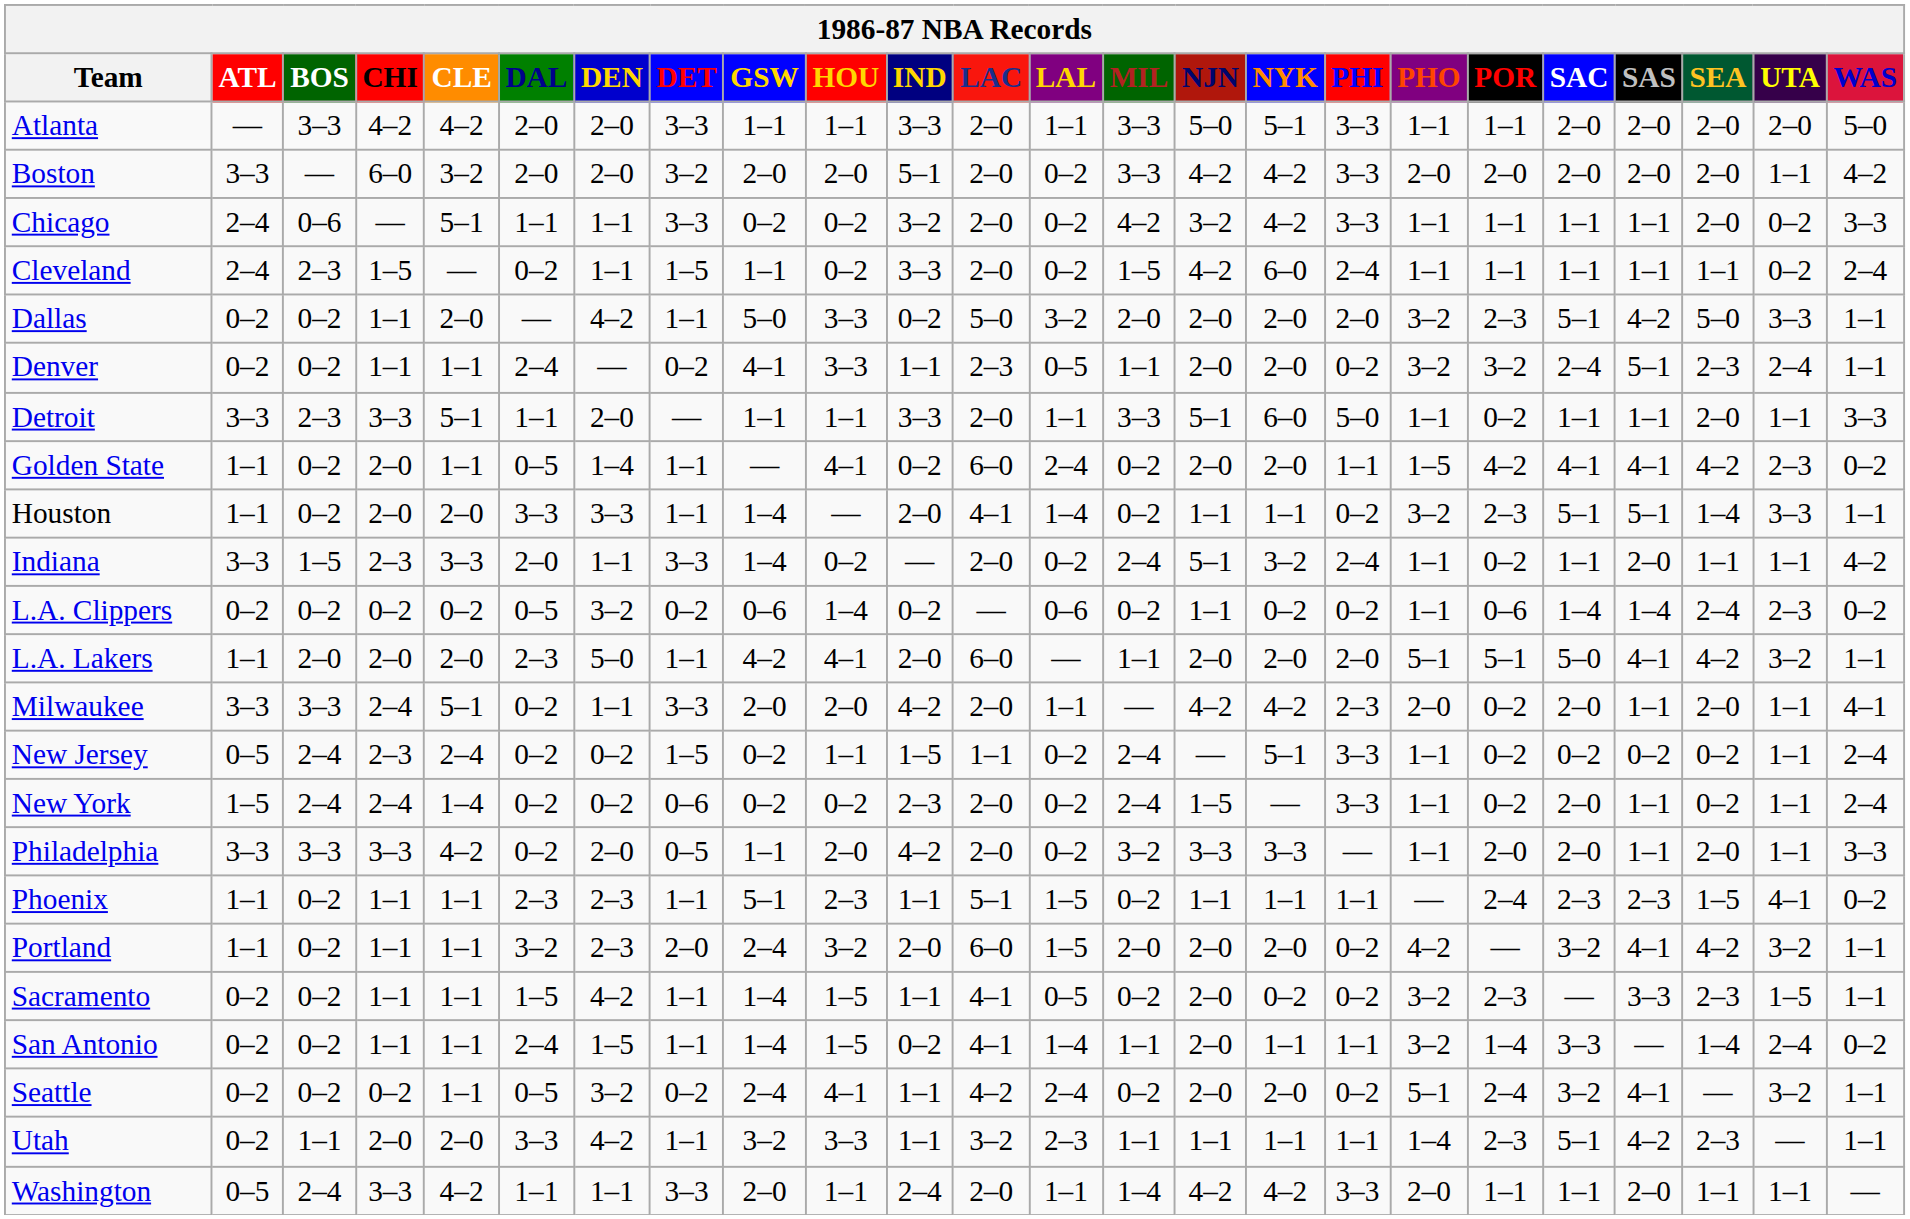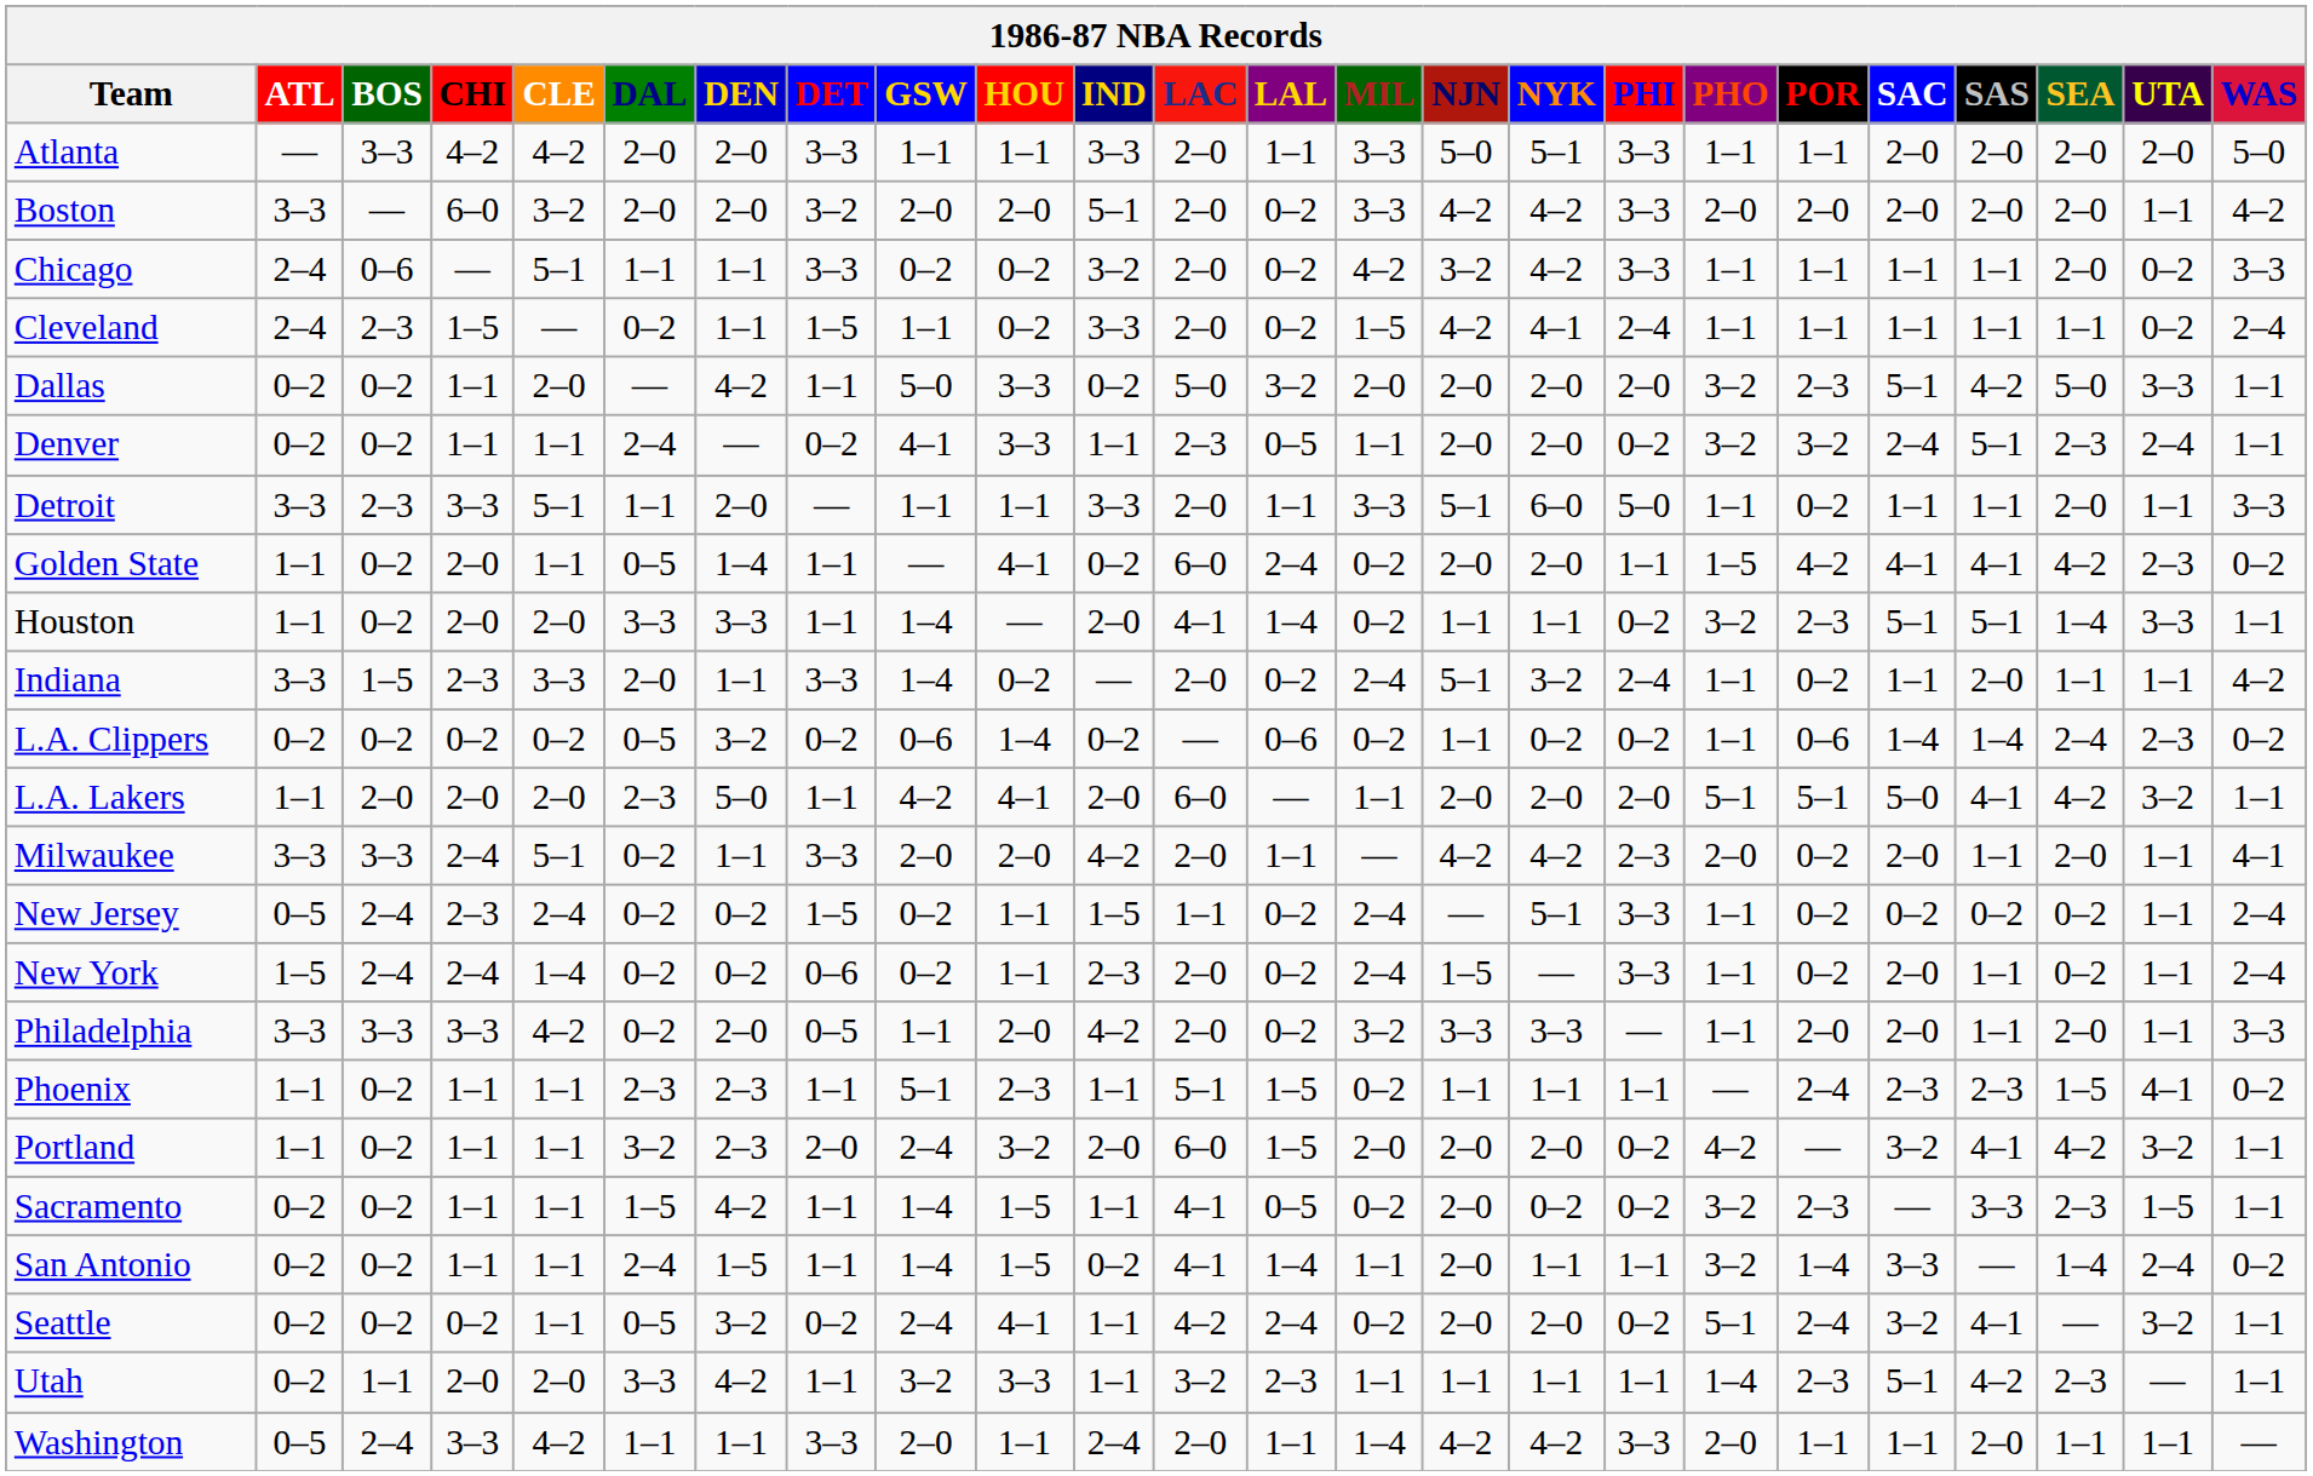 <table class="wikitable" style="font-size:95%; text-align:center;">
 <tr>
 <th colspan=24>1986-87 NBA Records</th>
 </tr>
 <tr>
 <th width=100>Team</th>
 <th style="background:#FF0000;color:#FFFFFF;width=35">ATL</th>
 <th style="background:#006400;color:#FFFFFF;width=35">BOS</th>
 <th style="background:#FF0000;color:#000000;width=35">CHI</th>
 <th style="background:#FF8C00;color:#FFFFFF;width=35">CLE</th>
 <th style="background:#008000;color:#00008B;width=35">DAL</th>
 <th style="background:#0000CD;color:#FFD700;width=35">DEN</th>
 <th style="background:#0000FF;color:#FF0000;width=35">DET</th>
 <th style="background:#0000FF;color:#FFD700;width=35">GSW</th>
 <th style="background:#FF0000;color:#FFD700;width=35">HOU</th>
 <th style="background:#000080;color:#FFD700;width=35">IND</th>
 <th style="background:#F9160D;color:#1A2E8B;width=35">LAC</th>
 <th style="background:#800080;color:#FFD700;width=35">LAL</th>
 <th style="background:#006400;color:#B22222;width=35">MIL</th>
 <th style="background:#B0170C;color:#00056D;width=35">NJN</th>
 <th style="background:#0000FF;color:#FF8C00;width=35">NYK</th>
 <th style="background:#FF0000;color:#0000FF;width=35">PHI</th>
 <th style="background:#800080;color:#FF4500;width=35">PHO</th>
 <th style="background:#000000;color:#FF0000;width=35">POR</th>
 <th style="background:#0000FF;color:#FFFFFF;width=35">SAC</th>
 <th style="background:#000000;color:#C0C0C0;width=35">SAS</th>
 <th style="background:#005831;color:#FFC322;width=35">SEA</th>
 <th style="background:#36004A;color:#FFFF00;width=35">UTA</th>
 <th style="background:#DC143C;color:#0000CD;width=35">WAS</th>
 </tr>
 <tr>
 <td style="text-align:left;"><a href='#'>Atlanta</a></td>
 <td>—</td>
 <td>3–3</td>
 <td>4–2</td>
 <td>4–2</td>
 <td>2–0</td>
 <td>2–0</td>
 <td>3–3</td>
 <td>1–1</td>
 <td>1–1</td>
 <td>3–3</td>
 <td>2–0</td>
 <td>1–1</td>
 <td>3–3</td>
 <td>5–0</td>
 <td>5–1</td>
 <td>3–3</td>
 <td>1–1</td>
 <td>1–1</td>
 <td>2–0</td>
 <td>2–0</td>
 <td>2–0</td>
 <td>2–0</td>
 <td>5–0</td>
 </tr>
 <tr>
 <td style="text-align:left;"><a href='#'>Boston</a></td>
 <td>3–3</td>
 <td>—</td>
 <td>6–0</td>
 <td>3–2</td>
 <td>2–0</td>
 <td>2–0</td>
 <td>3–2</td>
 <td>2–0</td>
 <td>2–0</td>
 <td>5–1</td>
 <td>2–0</td>
 <td>0–2</td>
 <td>3–3</td>
 <td>4–2</td>
 <td>4–2</td>
 <td>3–3</td>
 <td>2–0</td>
 <td>2–0</td>
 <td>2–0</td>
 <td>2–0</td>
 <td>2–0</td>
 <td>1–1</td>
 <td>4–2</td>
 </tr>
 <tr>
 <td style="text-align:left;"><a href='#'>Chicago</a></td>
 <td>2–4</td>
 <td>0–6</td>
 <td>—</td>
 <td>5–1</td>
 <td>1–1</td>
 <td>1–1</td>
 <td>3–3</td>
 <td>0–2</td>
 <td>0–2</td>
 <td>3–2</td>
 <td>2–0</td>
 <td>0–2</td>
 <td>4–2</td>
 <td>3–2</td>
 <td>4–2</td>
 <td>3–3</td>
 <td>1–1</td>
 <td>1–1</td>
 <td>1–1</td>
 <td>1–1</td>
 <td>2–0</td>
 <td>0–2</td>
 <td>3–3</td>
 </tr>
 <tr>
 <td style="text-align:left;"><a href='#'>Cleveland</a></td>
 <td>2–4</td>
 <td>2–3</td>
 <td>1–5</td>
 <td>—</td>
 <td>0–2</td>
 <td>1–1</td>
 <td>1–5</td>
 <td>1–1</td>
 <td>0–2</td>
 <td>3–3</td>
 <td>2–0</td>
 <td>0–2</td>
 <td>1–5</td>
 <td>4–2</td>
-<td>6–0</td>
+<td>4–1</td>
 <td>2–4</td>
 <td>1–1</td>
 <td>1–1</td>
 <td>1–1</td>
 <td>1–1</td>
 <td>1–1</td>
 <td>0–2</td>
 <td>2–4</td>
 </tr>
 <tr>
 <td style="text-align:left;"><a href='#'>Dallas</a></td>
 <td>0–2</td>
 <td>0–2</td>
 <td>1–1</td>
 <td>2–0</td>
 <td>—</td>
 <td>4–2</td>
 <td>1–1</td>
 <td>5–0</td>
 <td>3–3</td>
 <td>0–2</td>
 <td>5–0</td>
 <td>3–2</td>
 <td>2–0</td>
 <td>2–0</td>
 <td>2–0</td>
 <td>2–0</td>
 <td>3–2</td>
 <td>2–3</td>
 <td>5–1</td>
 <td>4–2</td>
 <td>5–0</td>
 <td>3–3</td>
 <td>1–1</td>
 </tr>
 <tr>
 <td style="text-align:left;"><a href='#'>Denver</a></td>
 <td>0–2</td>
 <td>0–2</td>
 <td>1–1</td>
 <td>1–1</td>
 <td>2–4</td>
 <td>—</td>
 <td>0–2</td>
 <td>4–1</td>
 <td>3–3</td>
 <td>1–1</td>
 <td>2–3</td>
 <td>0–5</td>
 <td>1–1</td>
 <td>2–0</td>
 <td>2–0</td>
 <td>0–2</td>
 <td>3–2</td>
 <td>3–2</td>
 <td>2–4</td>
 <td>5–1</td>
 <td>2–3</td>
 <td>2–4</td>
 <td>1–1</td>
 </tr>
 <tr>
 <td style="text-align:left;"><a href='#'>Detroit</a></td>
 <td>3–3</td>
 <td>2–3</td>
 <td>3–3</td>
 <td>5–1</td>
 <td>1–1</td>
 <td>2–0</td>
 <td>—</td>
 <td>1–1</td>
 <td>1–1</td>
 <td>3–3</td>
 <td>2–0</td>
 <td>1–1</td>
 <td>3–3</td>
 <td>5–1</td>
 <td>6–0</td>
 <td>5–0</td>
 <td>1–1</td>
 <td>0–2</td>
 <td>1–1</td>
 <td>1–1</td>
 <td>2–0</td>
 <td>1–1</td>
 <td>3–3</td>
 </tr>
 <tr>
 <td style="text-align:left;"><a href='#'>Golden State</a></td>
 <td>1–1</td>
 <td>0–2</td>
 <td>2–0</td>
 <td>1–1</td>
 <td>0–5</td>
 <td>1–4</td>
 <td>1–1</td>
 <td>—</td>
 <td>4–1</td>
 <td>0–2</td>
 <td>6–0</td>
 <td>2–4</td>
 <td>0–2</td>
 <td>2–0</td>
 <td>2–0</td>
 <td>1–1</td>
 <td>1–5</td>
 <td>4–2</td>
 <td>4–1</td>
 <td>4–1</td>
 <td>4–2</td>
 <td>2–3</td>
 <td>0–2</td>
 </tr>
 <tr>
 <td style="text-align:left;">Houston</td>
 <td>1–1</td>
 <td>0–2</td>
 <td>2–0</td>
 <td>2–0</td>
 <td>3–3</td>
 <td>3–3</td>
 <td>1–1</td>
 <td>1–4</td>
 <td>—</td>
 <td>2–0</td>
 <td>4–1</td>
 <td>1–4</td>
 <td>0–2</td>
 <td>1–1</td>
 <td>1–1</td>
 <td>0–2</td>
 <td>3–2</td>
 <td>2–3</td>
 <td>5–1</td>
 <td>5–1</td>
 <td>1–4</td>
 <td>3–3</td>
 <td>1–1</td>
 </tr>
 <tr>
 <td style="text-align:left;"><a href='#'>Indiana</a></td>
 <td>3–3</td>
 <td>1–5</td>
 <td>2–3</td>
 <td>3–3</td>
 <td>2–0</td>
 <td>1–1</td>
 <td>3–3</td>
 <td>1–4</td>
 <td>0–2</td>
 <td>—</td>
 <td>2–0</td>
 <td>0–2</td>
 <td>2–4</td>
 <td>5–1</td>
 <td>3–2</td>
 <td>2–4</td>
 <td>1–1</td>
 <td>0–2</td>
 <td>1–1</td>
 <td>2–0</td>
 <td>1–1</td>
 <td>1–1</td>
 <td>4–2</td>
 </tr>
 <tr>
 <td style="text-align:left;"><a href='#'>L.A. Clippers</a></td>
 <td>0–2</td>
 <td>0–2</td>
 <td>0–2</td>
 <td>0–2</td>
 <td>0–5</td>
 <td>3–2</td>
 <td>0–2</td>
 <td>0–6</td>
 <td>1–4</td>
 <td>0–2</td>
 <td>—</td>
 <td>0–6</td>
 <td>0–2</td>
 <td>1–1</td>
 <td>0–2</td>
 <td>0–2</td>
 <td>1–1</td>
 <td>0–6</td>
 <td>1–4</td>
 <td>1–4</td>
 <td>2–4</td>
 <td>2–3</td>
 <td>0–2</td>
 </tr>
 <tr>
 <td style="text-align:left;"><a href='#'>L.A. Lakers</a></td>
 <td>1–1</td>
 <td>2–0</td>
 <td>2–0</td>
 <td>2–0</td>
 <td>2–3</td>
 <td>5–0</td>
 <td>1–1</td>
 <td>4–2</td>
 <td>4–1</td>
 <td>2–0</td>
 <td>6–0</td>
 <td>—</td>
 <td>1–1</td>
 <td>2–0</td>
 <td>2–0</td>
 <td>2–0</td>
 <td>5–1</td>
 <td>5–1</td>
 <td>5–0</td>
 <td>4–1</td>
 <td>4–2</td>
 <td>3–2</td>
 <td>1–1</td>
 </tr>
 <tr>
 <td style="text-align:left;"><a href='#'>Milwaukee</a></td>
 <td>3–3</td>
 <td>3–3</td>
 <td>2–4</td>
 <td>5–1</td>
 <td>0–2</td>
 <td>1–1</td>
 <td>3–3</td>
 <td>2–0</td>
 <td>2–0</td>
 <td>4–2</td>
 <td>2–0</td>
 <td>1–1</td>
 <td>—</td>
 <td>4–2</td>
 <td>4–2</td>
 <td>2–3</td>
 <td>2–0</td>
 <td>0–2</td>
 <td>2–0</td>
 <td>1–1</td>
 <td>2–0</td>
 <td>1–1</td>
 <td>4–1</td>
 </tr>
 <tr>
 <td style="text-align:left;"><a href='#'>New Jersey</a></td>
 <td>0–5</td>
 <td>2–4</td>
 <td>2–3</td>
 <td>2–4</td>
 <td>0–2</td>
 <td>0–2</td>
 <td>1–5</td>
 <td>0–2</td>
 <td>1–1</td>
 <td>1–5</td>
 <td>1–1</td>
 <td>0–2</td>
 <td>2–4</td>
 <td>—</td>
 <td>5–1</td>
 <td>3–3</td>
 <td>1–1</td>
 <td>0–2</td>
 <td>0–2</td>
 <td>0–2</td>
 <td>0–2</td>
 <td>1–1</td>
 <td>2–4</td>
 </tr>
 <tr>
 <td style="text-align:left;"><a href='#'>New York</a></td>
 <td>1–5</td>
 <td>2–4</td>
 <td>2–4</td>
 <td>1–4</td>
 <td>0–2</td>
 <td>0–2</td>
 <td>0–6</td>
 <td>0–2</td>
-<td>0–2</td>
+<td>1–1</td>
 <td>2–3</td>
 <td>2–0</td>
 <td>0–2</td>
 <td>2–4</td>
 <td>1–5</td>
 <td>—</td>
 <td>3–3</td>
 <td>1–1</td>
 <td>0–2</td>
 <td>2–0</td>
 <td>1–1</td>
 <td>0–2</td>
 <td>1–1</td>
 <td>2–4</td>
 </tr>
 <tr>
 <td style="text-align:left;"><a href='#'>Philadelphia</a></td>
 <td>3–3</td>
 <td>3–3</td>
 <td>3–3</td>
 <td>4–2</td>
 <td>0–2</td>
 <td>2–0</td>
 <td>0–5</td>
 <td>1–1</td>
 <td>2–0</td>
 <td>4–2</td>
 <td>2–0</td>
 <td>0–2</td>
 <td>3–2</td>
 <td>3–3</td>
 <td>3–3</td>
 <td>—</td>
 <td>1–1</td>
 <td>2–0</td>
 <td>2–0</td>
 <td>1–1</td>
 <td>2–0</td>
 <td>1–1</td>
 <td>3–3</td>
 </tr>
 <tr>
 <td style="text-align:left;"><a href='#'>Phoenix</a></td>
 <td>1–1</td>
 <td>0–2</td>
 <td>1–1</td>
 <td>1–1</td>
 <td>2–3</td>
 <td>2–3</td>
 <td>1–1</td>
 <td>5–1</td>
 <td>2–3</td>
 <td>1–1</td>
 <td>5–1</td>
 <td>1–5</td>
 <td>0–2</td>
 <td>1–1</td>
 <td>1–1</td>
 <td>1–1</td>
 <td>—</td>
 <td>2–4</td>
 <td>2–3</td>
 <td>2–3</td>
 <td>1–5</td>
 <td>4–1</td>
 <td>0–2</td>
 </tr>
 <tr>
 <td style="text-align:left;"><a href='#'>Portland</a></td>
 <td>1–1</td>
 <td>0–2</td>
 <td>1–1</td>
 <td>1–1</td>
 <td>3–2</td>
 <td>2–3</td>
 <td>2–0</td>
 <td>2–4</td>
 <td>3–2</td>
 <td>2–0</td>
 <td>6–0</td>
 <td>1–5</td>
 <td>2–0</td>
 <td>2–0</td>
 <td>2–0</td>
 <td>0–2</td>
 <td>4–2</td>
 <td>—</td>
 <td>3–2</td>
 <td>4–1</td>
 <td>4–2</td>
 <td>3–2</td>
 <td>1–1</td>
 </tr>
 <tr>
 <td style="text-align:left;"><a href='#'>Sacramento</a></td>
 <td>0–2</td>
 <td>0–2</td>
 <td>1–1</td>
 <td>1–1</td>
 <td>1–5</td>
 <td>4–2</td>
 <td>1–1</td>
 <td>1–4</td>
 <td>1–5</td>
 <td>1–1</td>
 <td>4–1</td>
 <td>0–5</td>
 <td>0–2</td>
 <td>2–0</td>
 <td>0–2</td>
 <td>0–2</td>
 <td>3–2</td>
 <td>2–3</td>
 <td>—</td>
 <td>3–3</td>
 <td>2–3</td>
 <td>1–5</td>
 <td>1–1</td>
 </tr>
 <tr>
 <td style="text-align:left;"><a href='#'>San Antonio</a></td>
 <td>0–2</td>
 <td>0–2</td>
 <td>1–1</td>
 <td>1–1</td>
 <td>2–4</td>
 <td>1–5</td>
 <td>1–1</td>
 <td>1–4</td>
 <td>1–5</td>
 <td>0–2</td>
 <td>4–1</td>
 <td>1–4</td>
 <td>1–1</td>
 <td>2–0</td>
 <td>1–1</td>
 <td>1–1</td>
 <td>3–2</td>
 <td>1–4</td>
 <td>3–3</td>
 <td>—</td>
 <td>1–4</td>
 <td>2–4</td>
 <td>0–2</td>
 </tr>
 <tr>
 <td style="text-align:left;"><a href='#'>Seattle</a></td>
 <td>0–2</td>
 <td>0–2</td>
 <td>0–2</td>
 <td>1–1</td>
 <td>0–5</td>
 <td>3–2</td>
 <td>0–2</td>
 <td>2–4</td>
 <td>4–1</td>
 <td>1–1</td>
 <td>4–2</td>
 <td>2–4</td>
 <td>0–2</td>
 <td>2–0</td>
 <td>2–0</td>
 <td>0–2</td>
 <td>5–1</td>
 <td>2–4</td>
 <td>3–2</td>
 <td>4–1</td>
 <td>—</td>
 <td>3–2</td>
 <td>1–1</td>
 </tr>
 <tr>
 <td style="text-align:left;"><a href='#'>Utah</a></td>
 <td>0–2</td>
 <td>1–1</td>
 <td>2–0</td>
 <td>2–0</td>
 <td>3–3</td>
 <td>4–2</td>
 <td>1–1</td>
 <td>3–2</td>
 <td>3–3</td>
 <td>1–1</td>
 <td>3–2</td>
 <td>2–3</td>
 <td>1–1</td>
 <td>1–1</td>
 <td>1–1</td>
 <td>1–1</td>
 <td>1–4</td>
 <td>2–3</td>
 <td>5–1</td>
 <td>4–2</td>
 <td>2–3</td>
 <td>—</td>
 <td>1–1</td>
 </tr>
 <tr>
 <td style="text-align:left;"><a href='#'>Washington</a></td>
 <td>0–5</td>
 <td>2–4</td>
 <td>3–3</td>
 <td>4–2</td>
 <td>1–1</td>
 <td>1–1</td>
 <td>3–3</td>
 <td>2–0</td>
 <td>1–1</td>
 <td>2–4</td>
 <td>2–0</td>
 <td>1–1</td>
 <td>1–4</td>
 <td>4–2</td>
 <td>4–2</td>
 <td>3–3</td>
 <td>2–0</td>
 <td>1–1</td>
 <td>1–1</td>
 <td>2–0</td>
 <td>1–1</td>
 <td>1–1</td>
 <td>—</td>
 </tr>
 </table>
